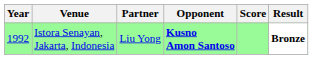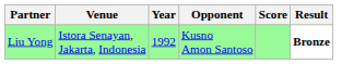 <table class="sortable wikitable" style="font-size: 90%;">
 <tr>
+<th>Partner</th>
+<th>Venue</th>
 <th>Year</th>
-<th>Venue</th>
-<th>Partner</th>
 <th>Opponent</th>
 <th>Score</th>
 <th>Result</th>
 </tr>
 <tr style="background:#98FB98">
+<td align="left"> <a href='#'>Liu Yong</a></td>
+<td align="left"><a href='#'>Istora Senayan</a>,<br><a href='#'>Jakarta</a>, <a href='#'>Indonesia</a></td>
 <td align="center"><a href='#'>1992</a></td>
-<td align="left"><a href='#'>Istora Senayan</a>,<br><a href='#'>Jakarta</a>, <a href='#'>Indonesia</a></td>
-<td align="left"> <a href='#'>Liu Yong</a></td>
-<td align="left"><strong> <a href='#'>Kusno</a> <br>  <a href='#'>Amon Santoso</a></strong></td>
+<td align="left"> <a href='#'>Kusno</a> <br>  <a href='#'>Amon Santoso</a></td>
 <td align="left"></td>
 <td style="text-align:left; background:white"> <strong>Bronze</strong></td>
 </tr>
 </table>
